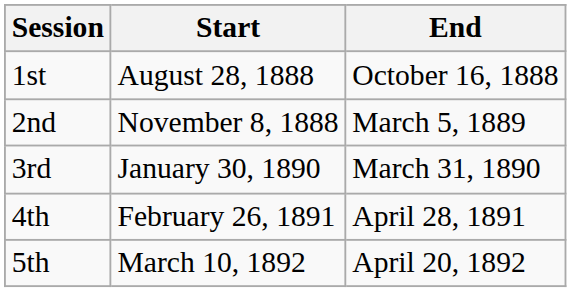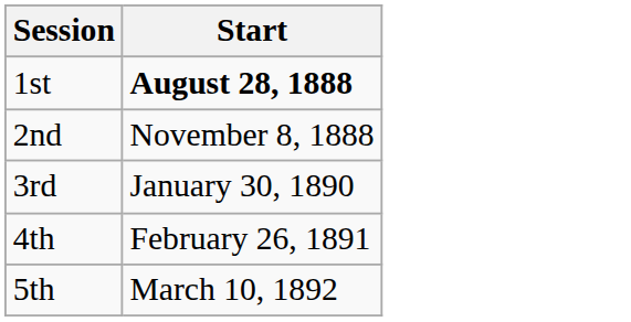 <table class="wikitable">
 <tr>
 <th>Session</th>
 <th>Start</th>
-<th>End</th>
 </tr>
 <tr>
 <td>1st</td>
-<td>August 28, 1888</td>
-<td>October 16, 1888</td>
+<td><strong>August 28, 1888</strong></td>
 </tr>
 <tr>
 <td>2nd</td>
 <td>November 8, 1888</td>
-<td>March 5, 1889</td>
 </tr>
 <tr>
 <td>3rd</td>
 <td>January 30, 1890</td>
-<td>March 31, 1890</td>
 </tr>
 <tr>
 <td>4th</td>
 <td>February 26, 1891</td>
-<td>April 28, 1891</td>
 </tr>
 <tr>
 <td>5th</td>
 <td>March 10, 1892</td>
-<td>April 20, 1892</td>
 </tr>
 </table>
